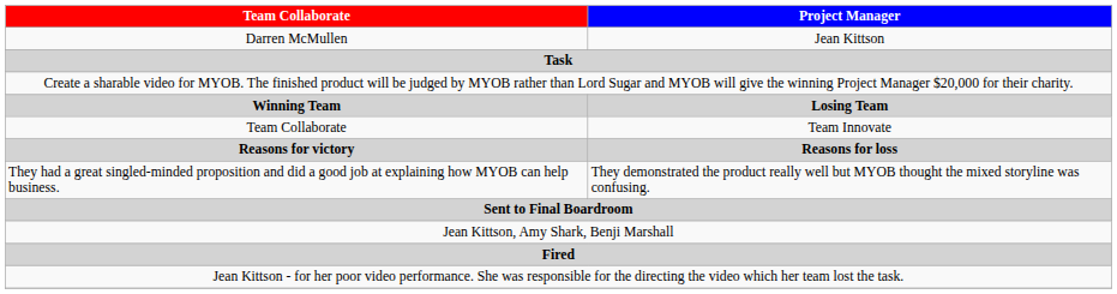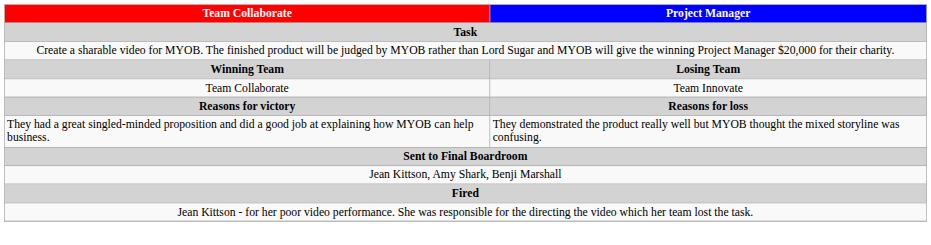 <table class="wikitable" style="text-align: center; width:100%">
 <tr>
 <th style="text-align:center; background:red;color:white">Team Collaborate </th>
 <th style="text-align:center; background:blue;color:white"> Project Manager</th>
-</tr>
-<tr>
-<td>Darren McMullen</td>
-<td>Jean Kittson</td>
 </tr>
 <tr>
 <th colspan="2" style="text-align:center; background:lightgrey;">Task</th>
 </tr>
 <tr>
 <td colspan="2">Create a sharable video for MYOB. The finished product will be judged by MYOB rather than Lord Sugar and MYOB will give the winning Project Manager $20,000 for their charity.</td>
 </tr>
 <tr>
 <th style="text-align:center; background:lightgrey;">Winning Team</th>
 <th style="text-align:center; background:lightgrey;">Losing Team</th>
 </tr>
 <tr>
 <td>Team Collaborate</td>
 <td>Team Innovate</td>
 </tr>
 <tr>
 <th style="text-align:center; background:lightgrey;">Reasons for victory</th>
 <th style="text-align:center; background:lightgrey;">Reasons for loss</th>
 </tr>
 <tr style="text-align: left; ">
 <td>They had a great singled-minded proposition and did a good job at explaining how MYOB can help business.</td>
 <td>They demonstrated the product really well but MYOB thought the mixed storyline was confusing.</td>
 </tr>
 <tr>
 <th colspan="2" style="text-align:center; background:lightgrey;">Sent to Final Boardroom</th>
 </tr>
 <tr>
 <td colspan="2">Jean Kittson, Amy Shark, Benji Marshall</td>
 </tr>
 <tr>
 <th colspan="2" style="text-align:center; background:lightgrey;">Fired</th>
 </tr>
 <tr>
 <td colspan="2">Jean Kittson - for her poor video performance. She was responsible for the directing the video which her team lost the task.</td>
 </tr>
 <tr>
 </tr>
 </table>
